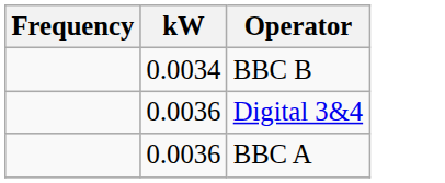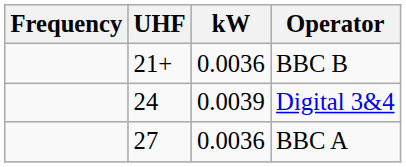 <table class="wikitable sortable">
 <tr>
 <th>Frequency</th>
+<th>UHF</th>
 <th>kW</th>
 <th>Operator</th>
 </tr>
 <tr>
 <td></td>
-<td>0.0034</td>
+<td>21+</td>
+<td>0.0036</td>
 <td>BBC B</td>
 </tr>
 <tr>
 <td></td>
-<td>0.0036</td>
+<td>24</td>
+<td>0.0039</td>
 <td><a href='#'>Digital 3&4</a></td>
 </tr>
 <tr>
 <td></td>
+<td>27</td>
 <td>0.0036</td>
 <td>BBC A</td>
 </tr>
 </table>
